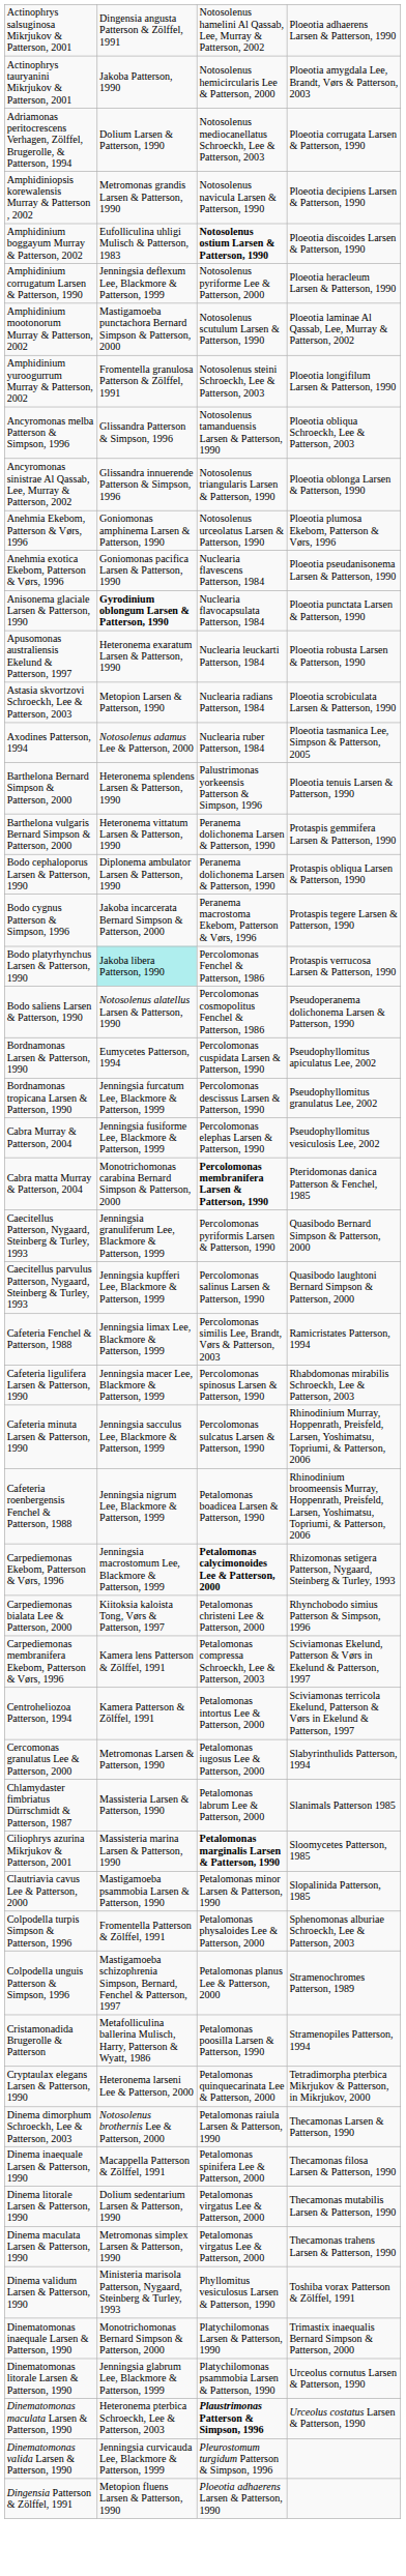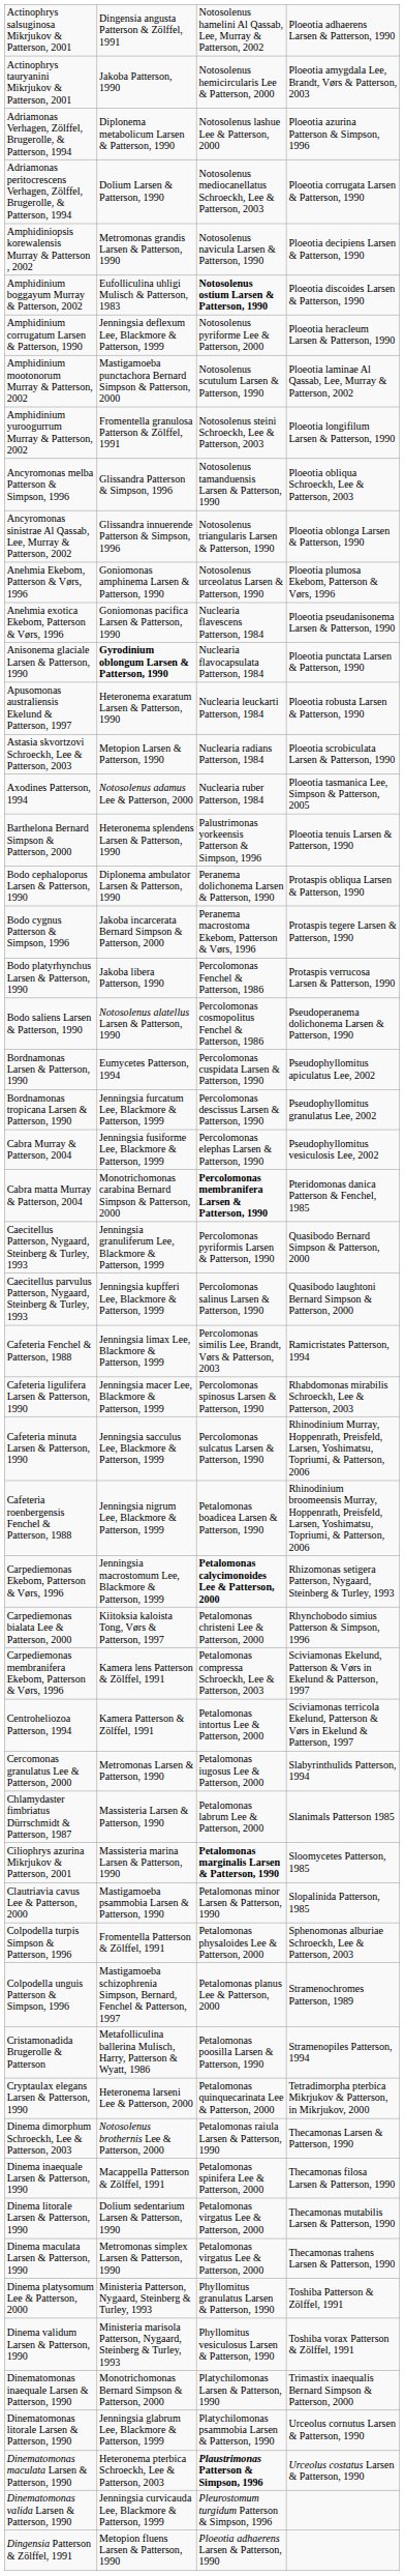 <table class="wikitable">
 <tr>
 <td>Actinophrys salsuginosa Mikrjukov & Patterson, 2001</td>
 <td>Dingensia angusta Patterson & Zölffel, 1991</td>
 <td>Notosolenus hamelini Al Qassab, Lee, Murray & Patterson,  2002</td>
 <td>Ploeotia adhaerens Larsen & Patterson, 1990</td>
 </tr>
 <tr>
 <td>Actinophrys tauryanini Mikrjukov & Patterson, 2001</td>
 <td>Jakoba Patterson, 1990</td>
 <td>Notosolenus hemicircularis Lee & Patterson, 2000</td>
 <td>Ploeotia amygdala Lee, Brandt, Vørs & Patterson, 2003</td>
+</tr>
+<tr>
+<td>Adriamonas Verhagen, Zölffel, Brugerolle, & Patterson, 1994</td>
+<td>Diplonema metabolicum Larsen & Patterson, 1990</td>
+<td>Notosolenus lashue Lee & Patterson, 2000</td>
+<td>Ploeotia azurina Patterson & Simpson, 1996</td>
 </tr>
 <tr>
 <td>Adriamonas peritocrescens Verhagen, Zölffel, Brugerolle, & Patterson, 1994</td>
 <td>Dolium Larsen & Patterson, 1990</td>
 <td>Notosolenus mediocanellatus Schroeckh, Lee & Patterson, 2003</td>
 <td>Ploeotia corrugata Larsen & Patterson, 1990</td>
 </tr>
 <tr>
 <td>Amphidiniopsis korewalensis Murray & Patterson , 2002</td>
 <td>Metromonas grandis Larsen & Patterson, 1990</td>
 <td>Notosolenus navicula Larsen & Patterson, 1990</td>
 <td>Ploeotia decipiens Larsen & Patterson, 1990</td>
 </tr>
 <tr>
 <td>Amphidinium boggayum Murray & Patterson, 2002</td>
 <td>Eufolliculina uhligi Mulisch & Patterson, 1983</td>
 <td><strong>Notosolenus ostium Larsen & Patterson, 1990</strong></td>
 <td>Ploeotia discoides Larsen & Patterson, 1990</td>
 </tr>
 <tr>
 <td>Amphidinium corrugatum Larsen & Patterson, 1990</td>
 <td>Jenningsia deflexum Lee, Blackmore & Patterson, 1999</td>
 <td>Notosolenus pyriforme Lee & Patterson, 2000</td>
 <td>Ploeotia heracleum Larsen & Patterson, 1990</td>
 </tr>
 <tr>
 <td>Amphidinium mootonorum Murray & Patterson, 2002</td>
 <td>Mastigamoeba punctachora Bernard Simpson & Patterson, 2000</td>
 <td>Notosolenus scutulum Larsen & Patterson, 1990</td>
 <td>Ploeotia laminae Al Qassab, Lee, Murray & Patterson,  2002</td>
 </tr>
 <tr>
 <td>Amphidinium yuroogurrum Murray & Patterson, 2002</td>
 <td>Fromentella granulosa Patterson & Zölffel, 1991</td>
 <td>Notosolenus steini Schroeckh, Lee & Patterson, 2003</td>
 <td>Ploeotia longifilum Larsen & Patterson, 1990</td>
 </tr>
 <tr>
 <td>Ancyromonas melba Patterson & Simpson, 1996</td>
 <td>Glissandra Patterson & Simpson, 1996</td>
 <td>Notosolenus tamanduensis Larsen & Patterson, 1990</td>
 <td>Ploeotia obliqua Schroeckh, Lee & Patterson, 2003</td>
 </tr>
 <tr>
 <td>Ancyromonas sinistrae Al Qassab, Lee, Murray & Patterson,  2002</td>
 <td>Glissandra innuerende Patterson & Simpson, 1996</td>
 <td>Notosolenus triangularis Larsen & Patterson, 1990</td>
 <td>Ploeotia oblonga Larsen & Patterson, 1990</td>
 </tr>
 <tr>
 <td>Anehmia Ekebom, Patterson & Vørs, 1996</td>
 <td>Goniomonas amphinema Larsen & Patterson, 1990</td>
 <td>Notosolenus urceolatus Larsen & Patterson, 1990</td>
 <td>Ploeotia plumosa Ekebom, Patterson & Vørs, 1996</td>
 </tr>
 <tr>
 <td>Anehmia exotica Ekebom, Patterson & Vørs, 1996</td>
 <td>Goniomonas pacifica Larsen & Patterson, 1990</td>
 <td>Nuclearia flavescens Patterson, 1984</td>
 <td>Ploeotia pseudanisonema Larsen & Patterson, 1990</td>
 </tr>
 <tr>
 <td>Anisonema glaciale Larsen & Patterson, 1990</td>
 <td><strong>Gyrodinium oblongum Larsen & Patterson, 1990</strong></td>
 <td>Nuclearia flavocapsulata Patterson, 1984</td>
 <td>Ploeotia punctata Larsen & Patterson, 1990</td>
 </tr>
 <tr>
 <td>Apusomonas australiensis Ekelund & Patterson, 1997</td>
 <td>Heteronema exaratum Larsen & Patterson, 1990</td>
 <td>Nuclearia leuckarti Patterson, 1984</td>
 <td>Ploeotia robusta Larsen & Patterson, 1990</td>
 </tr>
 <tr>
 <td>Astasia skvortzovi Schroeckh, Lee & Patterson, 2003</td>
 <td>Metopion Larsen & Patterson, 1990</td>
 <td>Nuclearia radians Patterson, 1984</td>
 <td>Ploeotia scrobiculata Larsen & Patterson, 1990</td>
 </tr>
 <tr>
 <td>Axodines Patterson, 1994</td>
 <td><em>Notosolenus adamus</em> Lee & Patterson, 2000</td>
 <td>Nuclearia ruber Patterson, 1984</td>
 <td>Ploeotia tasmanica Lee, Simpson & Patterson, 2005</td>
 </tr>
 <tr>
 <td>Barthelona Bernard Simpson & Patterson, 2000</td>
 <td>Heteronema splendens Larsen & Patterson, 1990</td>
 <td>Palustrimonas yorkeensis Patterson & Simpson, 1996</td>
 <td>Ploeotia tenuis Larsen & Patterson, 1990</td>
 </tr>
 <tr>
-<td>Barthelona vulgaris Bernard Simpson & Patterson, 2000</td>
-<td>Heteronema vittatum Larsen & Patterson, 1990</td>
-<td>Peranema dolichonema Larsen & Patterson, 1990</td>
-<td>Protaspis gemmifera Larsen & Patterson, 1990</td>
-</tr>
-<tr>
 <td>Bodo cephaloporus Larsen & Patterson, 1990</td>
 <td>Diplonema ambulator Larsen & Patterson, 1990</td>
 <td>Peranema dolichonema Larsen & Patterson, 1990</td>
 <td>Protaspis obliqua Larsen & Patterson, 1990</td>
 </tr>
 <tr>
 <td>Bodo cygnus Patterson & Simpson, 1996</td>
 <td>Jakoba incarcerata Bernard Simpson & Patterson, 2000</td>
 <td>Peranema macrostoma Ekebom, Patterson & Vørs, 1996</td>
 <td>Protaspis tegere Larsen & Patterson, 1990</td>
 </tr>
 <tr>
 <td>Bodo platyrhynchus Larsen & Patterson, 1990</td>
-<td style="background: paleturquoise;">Jakoba libera Patterson, 1990</td>
+<td>Jakoba libera Patterson, 1990</td>
 <td>Percolomonas Fenchel & Patterson, 1986</td>
 <td>Protaspis verrucosa Larsen & Patterson, 1990</td>
 </tr>
 <tr>
 <td>Bodo saliens Larsen & Patterson, 1990</td>
 <td><em>Notosolenus alatellus</em> Larsen & Patterson, 1990</td>
 <td>Percolomonas cosmopolitus Fenchel & Patterson, 1986</td>
 <td>Pseudoperanema dolichonema Larsen & Patterson, 1990</td>
 </tr>
 <tr>
 <td>Bordnamonas Larsen & Patterson, 1990</td>
 <td>Eumycetes Patterson, 1994</td>
 <td>Percolomonas cuspidata Larsen & Patterson, 1990</td>
 <td>Pseudophyllomitus apiculatus Lee, 2002</td>
 </tr>
 <tr>
 <td>Bordnamonas tropicana Larsen & Patterson, 1990</td>
 <td>Jenningsia furcatum Lee, Blackmore & Patterson, 1999</td>
 <td>Percolomonas descissus Larsen & Patterson, 1990</td>
 <td>Pseudophyllomitus granulatus Lee, 2002</td>
 </tr>
 <tr>
 <td>Cabra Murray & Patterson, 2004</td>
 <td>Jenningsia fusiforme Lee, Blackmore & Patterson, 1999</td>
 <td>Percolomonas elephas Larsen & Patterson, 1990</td>
 <td>Pseudophyllomitus vesiculosis Lee, 2002</td>
 </tr>
 <tr>
 <td>Cabra matta Murray & Patterson, 2004</td>
 <td>Monotrichomonas carabina Bernard Simpson & Patterson, 2000</td>
 <td><strong>Percolomonas membranifera Larsen & Patterson, 1990</strong></td>
 <td>Pteridomonas danica Patterson & Fenchel, 1985</td>
 </tr>
 <tr>
 <td>Caecitellus Patterson, Nygaard, Steinberg & Turley, 1993</td>
 <td>Jenningsia granuliferum Lee, Blackmore & Patterson, 1999</td>
 <td>Percolomonas pyriformis Larsen & Patterson, 1990</td>
 <td>Quasibodo Bernard Simpson & Patterson, 2000</td>
 </tr>
 <tr>
 <td>Caecitellus parvulus Patterson, Nygaard, Steinberg & Turley, 1993</td>
 <td>Jenningsia kupfferi Lee, Blackmore & Patterson, 1999</td>
 <td>Percolomonas salinus Larsen & Patterson, 1990</td>
 <td>Quasibodo laughtoni Bernard Simpson & Patterson, 2000</td>
 </tr>
 <tr>
 <td>Cafeteria Fenchel & Patterson, 1988</td>
 <td>Jenningsia limax Lee, Blackmore & Patterson, 1999</td>
 <td>Percolomonas similis Lee, Brandt, Vørs & Patterson, 2003</td>
 <td>Ramicristates Patterson, 1994</td>
 </tr>
 <tr>
 <td>Cafeteria ligulifera Larsen & Patterson, 1990</td>
 <td>Jenningsia macer Lee, Blackmore & Patterson, 1999</td>
 <td>Percolomonas spinosus Larsen & Patterson, 1990</td>
 <td>Rhabdomonas mirabilis Schroeckh, Lee & Patterson, 2003</td>
 </tr>
 <tr>
 <td>Cafeteria minuta Larsen & Patterson, 1990</td>
 <td>Jenningsia sacculus Lee, Blackmore & Patterson, 1999</td>
 <td>Percolomonas sulcatus Larsen & Patterson, 1990</td>
 <td>Rhinodinium Murray, Hoppenrath, Preisfeld, Larsen, Yoshimatsu, Topriumi, & Patterson, 2006</td>
 </tr>
 <tr>
 <td>Cafeteria roenbergensis Fenchel & Patterson, 1988</td>
 <td>Jenningsia nigrum Lee, Blackmore & Patterson, 1999</td>
 <td>Petalomonas boadicea Larsen & Patterson, 1990</td>
 <td>Rhinodinium broomeensis Murray, Hoppenrath, Preisfeld, Larsen, Yoshimatsu, Topriumi, & Patterson, 2006</td>
 </tr>
 <tr>
 <td>Carpediemonas Ekebom, Patterson & Vørs, 1996</td>
 <td>Jenningsia macrostomum Lee, Blackmore & Patterson, 1999</td>
 <td><strong>Petalomonas calycimonoides Lee & Patterson, 2000</strong></td>
 <td>Rhizomonas setigera Patterson, Nygaard, Steinberg & Turley, 1993</td>
 </tr>
 <tr>
 <td>Carpediemonas bialata Lee & Patterson, 2000</td>
 <td>Kiitoksia kaloista Tong, Vørs & Patterson, 1997</td>
 <td>Petalomonas christeni Lee & Patterson, 2000</td>
 <td>Rhynchobodo simius Patterson & Simpson, 1996</td>
 </tr>
 <tr>
 <td>Carpediemonas membranifera Ekebom, Patterson & Vørs, 1996</td>
 <td>Kamera lens Patterson & Zölffel, 1991</td>
 <td>Petalomonas compressa Schroeckh, Lee & Patterson, 2003</td>
 <td>Sciviamonas Ekelund, Patterson & Vørs in Ekelund & Patterson, 1997</td>
 </tr>
 <tr>
 <td>Centroheliozoa Patterson, 1994</td>
 <td>Kamera Patterson & Zölffel, 1991</td>
 <td>Petalomonas intortus Lee & Patterson, 2000</td>
 <td>Sciviamonas terricola Ekelund, Patterson & Vørs in Ekelund & Patterson, 1997</td>
 </tr>
 <tr>
 <td>Cercomonas granulatus Lee & Patterson, 2000</td>
 <td>Metromonas Larsen & Patterson, 1990</td>
 <td>Petalomonas iugosus Lee & Patterson, 2000</td>
 <td>Slabyrinthulids Patterson, 1994</td>
 </tr>
 <tr>
 <td>Chlamydaster fimbriatus Dürrschmidt & Patterson, 1987</td>
 <td>Massisteria Larsen & Patterson, 1990</td>
 <td>Petalomonas labrum Lee & Patterson, 2000</td>
 <td>Slanimals Patterson 1985</td>
 </tr>
 <tr>
 <td>Ciliophrys azurina Mikrjukov & Patterson, 2001</td>
 <td>Massisteria marina Larsen & Patterson, 1990</td>
 <td><strong>Petalomonas marginalis Larsen & Patterson, 1990</strong></td>
 <td>Sloomycetes Patterson, 1985</td>
 </tr>
 <tr>
 <td>Clautriavia cavus Lee & Patterson, 2000</td>
 <td>Mastigamoeba psammobia Larsen & Patterson, 1990</td>
 <td>Petalomonas minor Larsen & Patterson, 1990</td>
 <td>Slopalinida Patterson, 1985</td>
 </tr>
 <tr>
 <td>Colpodella turpis Simpson & Patterson, 1996</td>
 <td>Fromentella Patterson & Zölffel, 1991</td>
 <td>Petalomonas physaloides Lee & Patterson, 2000</td>
 <td>Sphenomonas alburiae Schroeckh, Lee & Patterson, 2003</td>
 </tr>
 <tr>
 <td>Colpodella unguis Patterson & Simpson, 1996</td>
 <td>Mastigamoeba schizophrenia Simpson, Bernard, Fenchel & Patterson, 1997</td>
 <td>Petalomonas planus Lee & Patterson, 2000</td>
 <td>Stramenochromes Patterson, 1989</td>
 </tr>
 <tr>
 <td>Cristamonadida Brugerolle & Patterson</td>
 <td>Metafolliculina ballerina Mulisch, Harry, Patterson & Wyatt, 1986</td>
 <td>Petalomonas poosilla Larsen & Patterson, 1990</td>
 <td>Stramenopiles Patterson, 1994</td>
 </tr>
 <tr>
 <td>Cryptaulax elegans Larsen & Patterson, 1990</td>
 <td>Heteronema larseni Lee & Patterson, 2000</td>
 <td>Petalomonas quinquecarinata Lee & Patterson, 2000</td>
 <td>Tetradimorpha pterbica Mikrjukov & Patterson, in Mikrjukov, 2000</td>
 </tr>
 <tr>
 <td>Dinema dimorphum Schroeckh, Lee & Patterson, 2003</td>
 <td><em>Notosolenus brothernis</em> Lee & Patterson, 2000</td>
 <td>Petalomonas raiula Larsen & Patterson, 1990</td>
 <td>Thecamonas Larsen & Patterson, 1990</td>
 </tr>
 <tr>
 <td>Dinema inaequale Larsen & Patterson, 1990</td>
 <td>Macappella Patterson & Zölffel, 1991</td>
 <td>Petalomonas spinifera Lee & Patterson, 2000</td>
 <td>Thecamonas filosa Larsen & Patterson, 1990</td>
 </tr>
 <tr>
 <td>Dinema litorale Larsen & Patterson, 1990</td>
 <td>Dolium sedentarium Larsen & Patterson, 1990</td>
 <td>Petalomonas virgatus Lee & Patterson, 2000</td>
 <td>Thecamonas mutabilis Larsen & Patterson, 1990</td>
 </tr>
 <tr>
 <td>Dinema maculata Larsen & Patterson, 1990</td>
 <td>Metromonas simplex Larsen & Patterson, 1990</td>
 <td>Petalomonas virgatus Lee & Patterson, 2000</td>
 <td>Thecamonas trahens Larsen & Patterson, 1990</td>
 </tr>
 <tr>
+<td>Dinema platysomum Lee & Patterson, 2000</td>
+<td>Ministeria Patterson, Nygaard, Steinberg & Turley, 1993</td>
+<td>Phyllomitus granulatus Larsen & Patterson, 1990</td>
+<td>Toshiba Patterson & Zölffel, 1991</td>
+</tr>
+<tr>
 <td>Dinema validum Larsen & Patterson, 1990</td>
 <td>Ministeria marisola Patterson, Nygaard, Steinberg & Turley, 1993</td>
 <td>Phyllomitus vesiculosus Larsen & Patterson, 1990</td>
 <td>Toshiba vorax Patterson & Zölffel, 1991</td>
 </tr>
 <tr>
 <td>Dinematomonas inaequale Larsen & Patterson, 1990</td>
 <td>Monotrichomonas Bernard Simpson & Patterson, 2000</td>
 <td>Platychilomonas Larsen & Patterson, 1990</td>
 <td>Trimastix inaequalis Bernard Simpson & Patterson, 2000</td>
 </tr>
 <tr>
 <td>Dinematomonas litorale Larsen & Patterson, 1990</td>
 <td>Jenningsia glabrum Lee, Blackmore & Patterson, 1999</td>
 <td>Platychilomonas psammobia Larsen & Patterson, 1990</td>
 <td>Urceolus cornutus Larsen & Patterson, 1990</td>
 </tr>
 <tr>
 <td><em>Dinematomonas maculata</em> Larsen & Patterson, 1990</td>
 <td>Heteronema pterbica Schroeckh, Lee & Patterson, 2003</td>
 <td><strong><em>Plaustrimonas</em> Patterson & Simpson, 1996</strong></td>
 <td><em>Urceolus costatus</em> Larsen & Patterson, 1990</td>
 </tr>
 <tr>
 <td><em>Dinematomonas valida</em> Larsen & Patterson, 1990</td>
 <td>Jenningsia curvicauda Lee, Blackmore & Patterson, 1999</td>
 <td><em>Pleurostomum turgidum</em> Patterson & Simpson, 1996</td>
 <td></td>
 </tr>
 <tr>
 <td><em>Dingensia</em> Patterson & Zölffel, 1991</td>
 <td>Metopion fluens Larsen & Patterson, 1990</td>
 <td><em>Ploeotia adhaerens</em> Larsen & Patterson, 1990</td>
 </tr>
 </table>
